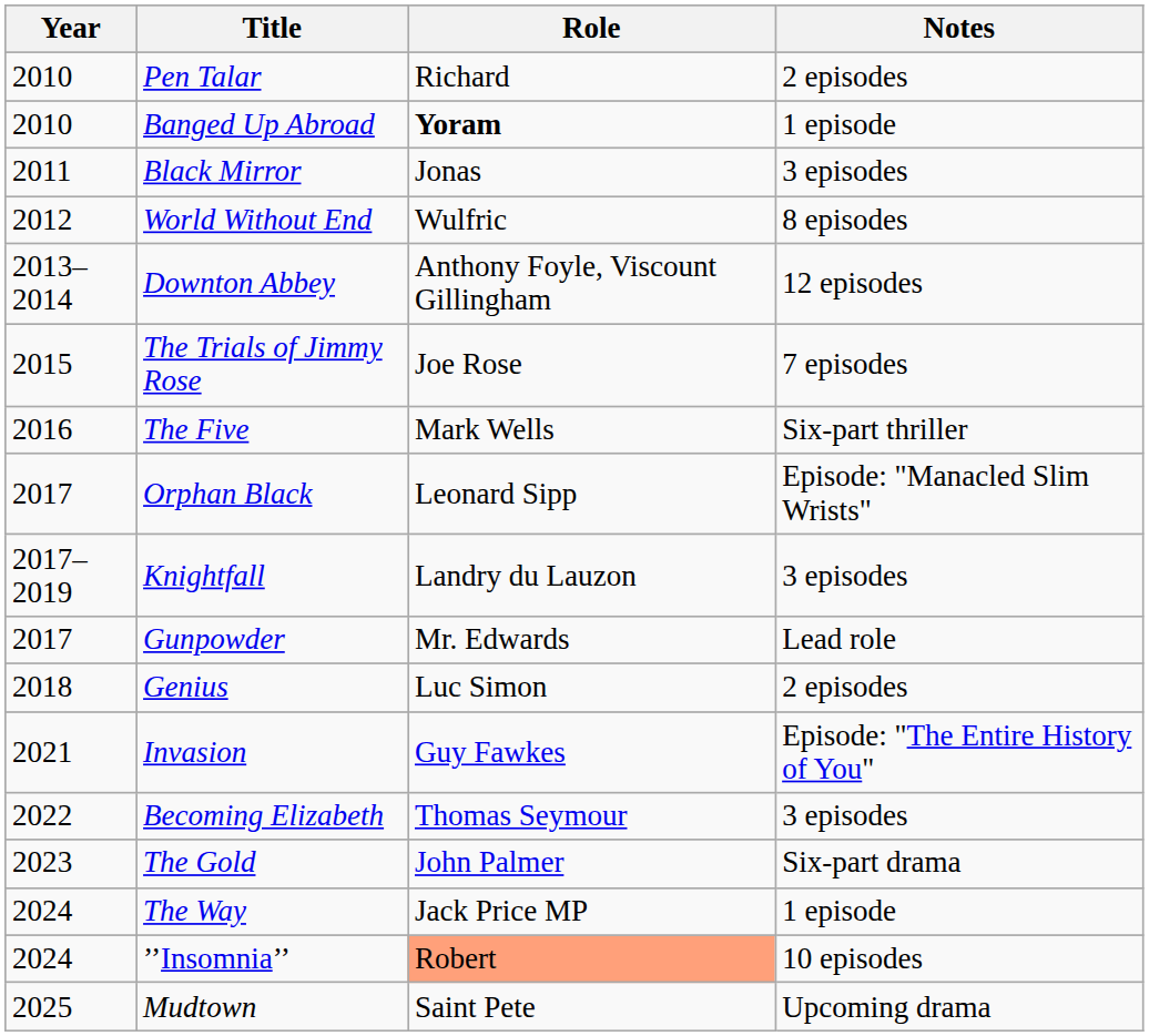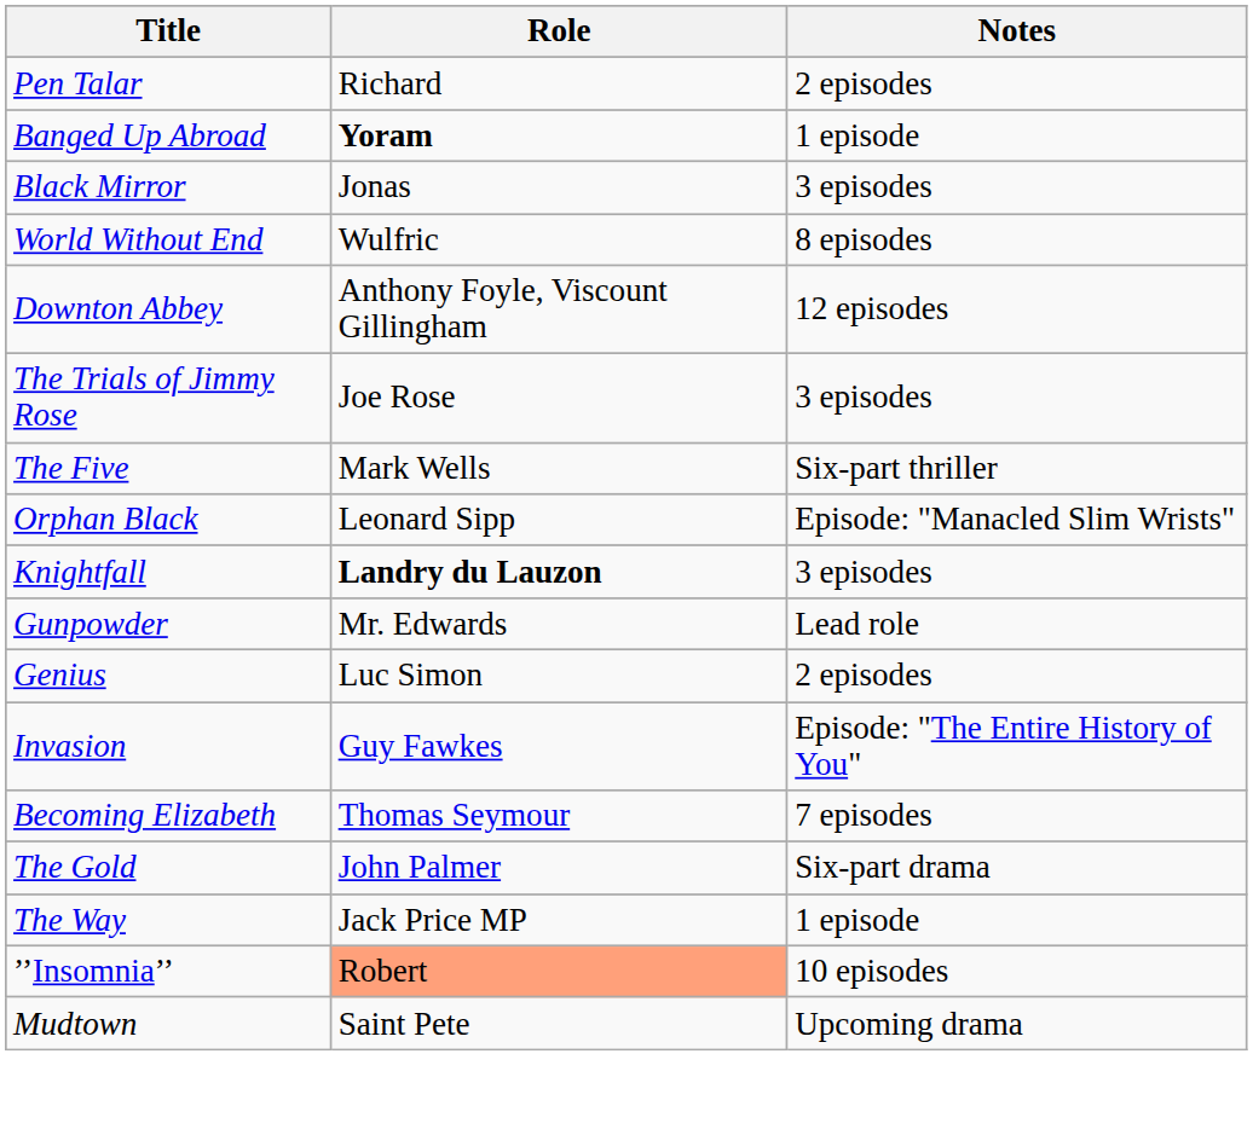 <table class="wikitable sortable">
 <tr>
-<th>Year</th>
 <th>Title</th>
 <th>Role</th>
 <th class="unsortable">Notes</th>
 </tr>
 <tr>
-<td>2010</td>
 <td><em><a href='#'>Pen Talar</a></em></td>
 <td>Richard</td>
 <td>2 episodes</td>
 </tr>
 <tr>
-<td>2010</td>
 <td><em><a href='#'>Banged Up Abroad</a></em></td>
 <td><strong>Yoram</strong></td>
 <td>1 episode</td>
 </tr>
 <tr>
-<td>2011</td>
 <td><em><a href='#'>Black Mirror</a></em></td>
 <td>Jonas</td>
 <td>3 episodes</td>
 </tr>
 <tr>
-<td>2012</td>
 <td><em><a href='#'>World Without End</a></em></td>
 <td>Wulfric</td>
 <td>8 episodes</td>
 </tr>
 <tr>
-<td>2013–2014</td>
 <td><em><a href='#'>Downton Abbey</a></em></td>
 <td>Anthony Foyle, Viscount Gillingham</td>
 <td>12 episodes</td>
 </tr>
 <tr>
-<td>2015</td>
 <td><em><a href='#'>The Trials of Jimmy Rose</a></em></td>
 <td>Joe Rose</td>
-<td>7 episodes</td>
+<td>3 episodes</td>
 </tr>
 <tr>
-<td>2016</td>
 <td><em><a href='#'>The Five</a></em></td>
 <td>Mark Wells</td>
 <td>Six-part thriller</td>
 </tr>
 <tr>
-<td>2017</td>
 <td><em><a href='#'>Orphan Black</a></em></td>
 <td>Leonard Sipp</td>
 <td>Episode: "Manacled Slim Wrists"</td>
 </tr>
 <tr>
-<td>2017–2019</td>
 <td><em><a href='#'>Knightfall</a></em></td>
-<td>Landry du Lauzon</td>
+<td><strong>Landry du Lauzon</strong></td>
 <td>3 episodes</td>
 </tr>
 <tr>
-<td>2017</td>
 <td><em><a href='#'>Gunpowder</a></em></td>
 <td>Mr. Edwards</td>
 <td>Lead role</td>
 </tr>
 <tr>
-<td>2018</td>
 <td><em><a href='#'>Genius</a></em></td>
 <td>Luc Simon</td>
 <td>2 episodes</td>
 </tr>
 <tr>
-<td>2021</td>
 <td><em><a href='#'>Invasion</a></em></td>
 <td><a href='#'>Guy Fawkes</a></td>
 <td>Episode: "<a href='#'>The Entire History of You</a>"</td>
 </tr>
 <tr>
-<td>2022</td>
 <td><em><a href='#'>Becoming Elizabeth</a></em></td>
 <td><a href='#'>Thomas Seymour</a></td>
-<td>3 episodes</td>
+<td>7 episodes</td>
 </tr>
 <tr>
-<td>2023</td>
 <td><em><a href='#'>The Gold</a></em></td>
 <td><a href='#'>John Palmer</a></td>
 <td>Six-part drama</td>
 </tr>
 <tr>
-<td>2024</td>
 <td><em><a href='#'>The Way</a></em></td>
 <td>Jack Price MP</td>
 <td>1 episode</td>
 </tr>
 <tr>
-<td>2024</td>
 <td>’’<a href='#'>Insomnia</a>’’</td>
 <td style="background: lightsalmon;">Robert</td>
 <td>10 episodes</td>
 </tr>
 <tr>
-<td>2025</td>
 <td><em>Mudtown</em></td>
 <td>Saint Pete</td>
 <td>Upcoming drama</td>
 </tr>
 </table>
